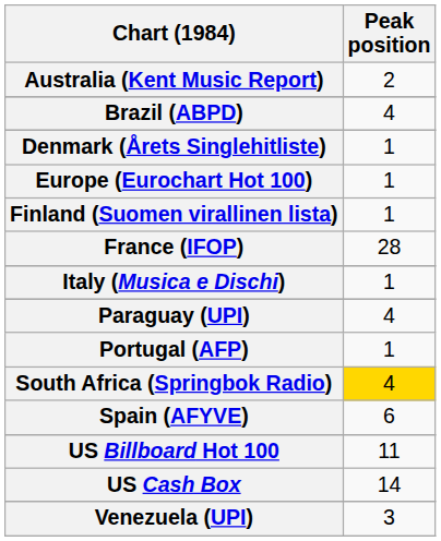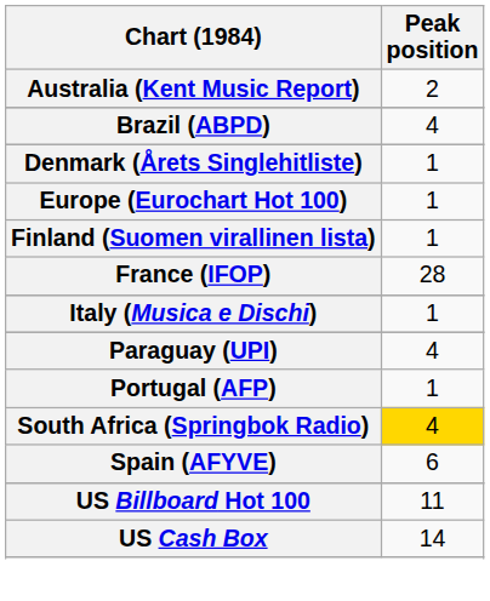 <table class="wikitable plainrowheaders sortable">
 <tr>
 <th>Chart (1984)</th>
 <th>Peak<br>position</th>
 </tr>
 <tr>
 <th scope="row">Australia (<a href='#'>Kent Music Report</a>)</th>
 <td align="center">2</td>
 </tr>
 <tr>
 </tr>
 <tr>
 </tr>
 <tr>
 <th scope="row">Brazil (<a href='#'>ABPD</a>)</th>
 <td align="center">4</td>
 </tr>
 <tr>
 </tr>
 <tr>
 <th scope="row">Denmark (<a href='#'>Årets Singlehitliste</a>)</th>
 <td align="center">1</td>
 </tr>
 <tr>
 <th scope="row">Europe (<a href='#'>Eurochart Hot 100</a>)</th>
 <td align="center">1</td>
 </tr>
 <tr>
 <th scope="row">Finland (<a href='#'>Suomen virallinen lista</a>)</th>
 <td align="center">1</td>
 </tr>
 <tr>
 <th scope="row">France (<a href='#'>IFOP</a>)</th>
 <td align="center">28</td>
 </tr>
 <tr>
 </tr>
 <tr>
 <th scope="row">Italy (<em><a href='#'>Musica e Dischi</a></em>)</th>
 <td align="center">1</td>
 </tr>
 <tr>
 </tr>
 <tr>
 </tr>
 <tr>
 </tr>
 <tr>
 </tr>
 <tr>
 <th scope="row">Paraguay (<a href='#'>UPI</a>)</th>
 <td align="center">4</td>
 </tr>
 <tr>
 <th scope="row">Portugal (<a href='#'>AFP</a>)</th>
 <td align="center">1</td>
 </tr>
 <tr>
 <th scope="row">South Africa (<a href='#'>Springbok Radio</a>)</th>
 <td align="center" style="background: gold;">4</td>
 </tr>
 <tr>
 <th scope="row">Spain (<a href='#'>AFYVE</a>)</th>
 <td align="center">6</td>
 </tr>
 <tr>
 </tr>
 <tr>
 </tr>
 <tr>
 </tr>
 <tr>
 </tr>
 <tr>
 <th scope="row">US <a href='#'><em>Billboard</em> Hot 100</a></th>
 <td align="center">11</td>
 </tr>
 <tr>
 <th scope="row">US <em><a href='#'>Cash Box</a></em></th>
 <td align="center">14</td>
 </tr>
 <tr>
 </tr>
 <tr>
-<th scope="row">Venezuela (<a href='#'>UPI</a>)</th>
-<td align="center">3</td>
-</tr>
-<tr>
 </tr>
 </table>
